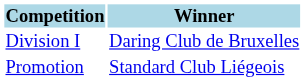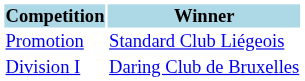 <table>
 <tr style="background:lightblue;">
 <th>Competition</th>
 <th>Winner</th>
 </tr>
 <tr>
+<td><a href='#'>Promotion</a></td>
+<td><a href='#'>Standard Club Liégeois</a></td>
+</tr>
+<tr>
 <td><a href='#'>Division I</a></td>
 <td><a href='#'>Daring Club de Bruxelles</a></td>
 </tr>
-<tr>
-<td><a href='#'>Promotion</a></td>
-<td><a href='#'>Standard Club Liégeois</a></td>
-</tr>
 </table>
